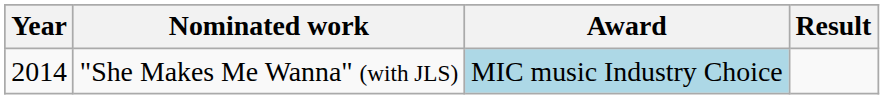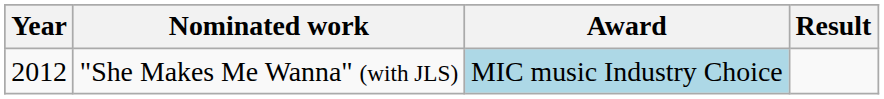 <table class="wikitable">
 <tr>
 <th>Year</th>
 <th>Nominated work</th>
 <th>Award</th>
 <th>Result</th>
 </tr>
 <tr>
-<td>2014</td>
+<td>2012</td>
 <td>"She Makes Me Wanna" <small>(with JLS)</small></td>
 <td style="background: lightblue;">MIC music Industry Choice</td>
 <td></td>
 </tr>
 </table>
